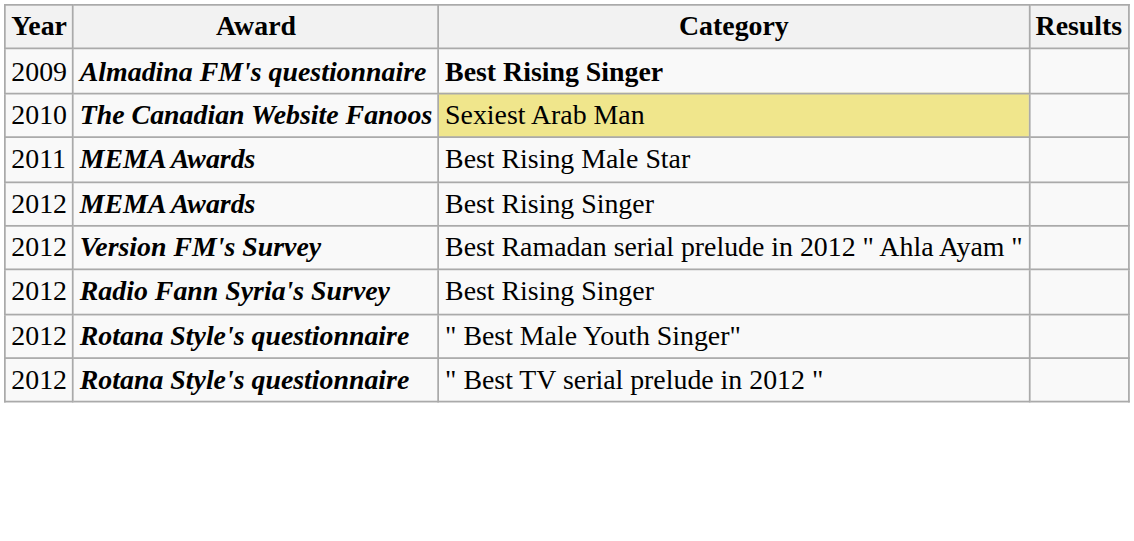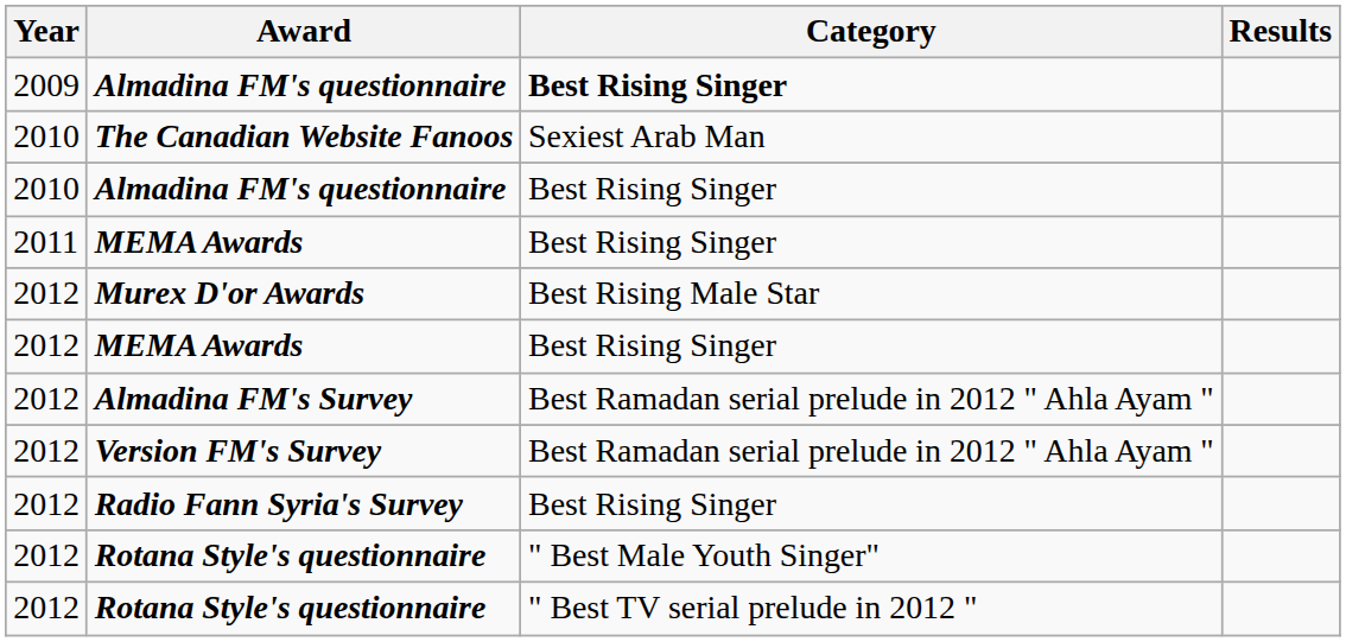 <table class="wikitable">
 <tr>
 <th>Year</th>
 <th>Award</th>
 <th>Category</th>
 <th>Results</th>
 </tr>
 <tr>
 <td>2009</td>
 <td><strong><em>Almadina FM's questionnaire</em></strong></td>
 <td><strong>Best Rising Singer</strong></td>
 <td></td>
 </tr>
 <tr>
 <td>2010</td>
 <td><strong><em>The Canadian Website Fanoos </em></strong></td>
-<td style="background: khaki;">Sexiest Arab Man</td>
+<td>Sexiest Arab Man</td>
+<td> </td>
+</tr>
+<tr>
+<td>2010</td>
+<td><strong><em>Almadina FM's questionnaire</em></strong></td>
+<td>Best Rising Singer</td>
 <td> </td>
 </tr>
 <tr>
 <td>2011</td>
 <td><strong><em>MEMA Awards</em></strong></td>
+<td>Best Rising Singer</td>
+<td> </td>
+</tr>
+<tr>
+<td>2012</td>
+<td><strong><em>Murex D'or Awards</em></strong></td>
 <td>Best Rising Male Star</td>
 <td> </td>
 </tr>
 <tr>
 <td>2012</td>
 <td><strong><em>MEMA Awards</em></strong></td>
 <td>Best Rising Singer</td>
 <td> </td>
+</tr>
+<tr>
+<td>2012</td>
+<td><strong><em>Almadina FM's Survey</em></strong></td>
+<td>Best Ramadan serial  prelude in 2012 " Ahla Ayam "</td>
+<td>   </td>
 </tr>
 <tr>
 <td>2012</td>
 <td><strong><em>Version FM's Survey</em></strong></td>
 <td>Best Ramadan serial  prelude in 2012 " Ahla Ayam "</td>
 <td></td>
 </tr>
 <tr>
 <td>2012</td>
 <td><strong><em>Radio Fann Syria's Survey</em></strong></td>
 <td>Best Rising Singer</td>
 <td> </td>
 </tr>
 <tr>
 <td>2012</td>
 <td><strong><em>Rotana Style's questionnaire</em></strong></td>
 <td>" Best Male Youth Singer"</td>
 <td></td>
 </tr>
 <tr>
 <td>2012</td>
 <td><strong><em>Rotana Style's questionnaire</em></strong></td>
 <td>" Best TV serial  prelude in 2012 "</td>
 <td></td>
 </tr>
 </table>
